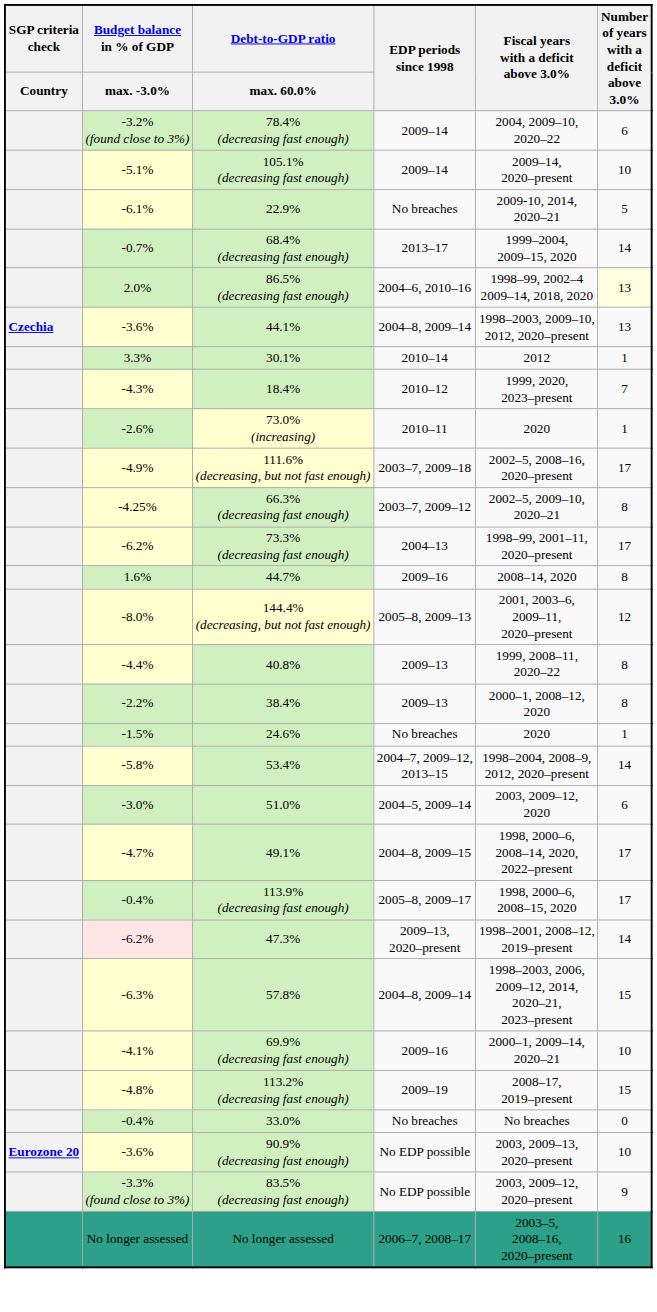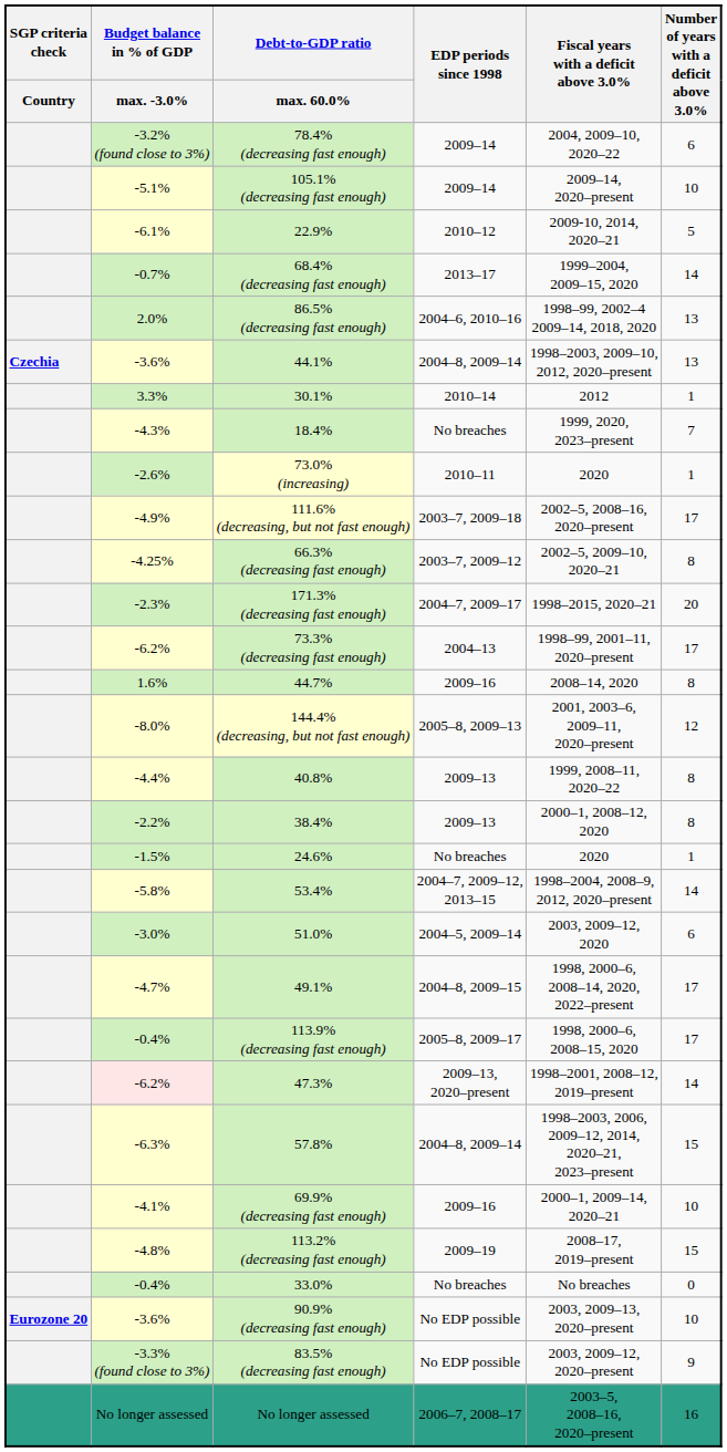 <table class="wikitable sortable" style="font-size:88%; clear:both; white-space:nowrap; line-height:1.25; border:2px solid">
 <tr>
 <th style="font-size:100%">SGP criteria<br> check<br></th>
 <th style="font-size:100%"><a href='#'>Budget balance</a><br>in % of GDP<br></th>
 <th style="font-size:100%"><a href='#'>Debt-to-GDP ratio</a><br></th>
 <th rowspan="2" data-sort-type=number style="font-size:100%">EDP periods<br>since 1998<br></th>
 <th rowspan="2" data-sort-type=number style="font-size:100%">Fiscal years<br>with a deficit<br>above 3.0%</th>
 <th rowspan="2" data-sort-type=number style="font-size:100%">Number<br>of years<br>with a<br> deficit<br>above<br> 3.0%</th>
 </tr>
 <tr>
 <th style="font-size:100%; text-align:center">Country</th>
 <th style="font-size:100%; text-align:center" data-sort-type=number>max. -3.0%<br></th>
 <th style="font-size:100%; text-align:center" data-sort-type=number>max. 60.0%<br></th>
 </tr>
 <tr>
 <th style="text-align:left"></th>
 <td align="center" style="background:#D0F0C0">-3.2%<br><em>(found close to 3%)</em></td>
 <td align="center" style="background:#D0F0C0">78.4%<br><em>(decreasing fast enough)</em></td>
 <td align="center">2009–14</td>
 <td align="center">2004, 2009–10,<br>2020–22</td>
 <td align="center">6</td>
 </tr>
 <tr>
 <th style="text-align:left"></th>
 <td align="center" style="background:#FFFFD0">-5.1%</td>
 <td align="center" style="background:#D0F0C0">105.1%<br><em>(decreasing fast enough)</em></td>
 <td align="center">2009–14</td>
 <td align="center">2009–14,<br>2020–present</td>
 <td align="center">10</td>
 </tr>
 <tr>
 <th style="text-align:left"></th>
 <td align="center" style="background:#FFFFD0">-6.1%</td>
 <td align="center" style="background:#D0F0C0">22.9%</td>
-<td align="center">No breaches</td>
+<td align="center">2010–12</td>
 <td align="center">2009-10, 2014,<br>2020–21</td>
 <td align="center">5</td>
 </tr>
 <tr>
 <th style="text-align:left"></th>
 <td align="center" style="background:#D0F0C0">-0.7%</td>
 <td align="center" style="background:#D0F0C0">68.4%<br><em>(decreasing fast enough)</em></td>
 <td align="center">2013–17</td>
 <td align="center">1999–2004,<br> 2009–15, 2020</td>
 <td align="center">14</td>
 </tr>
 <tr>
 <th style="text-align:left"></th>
 <td align="center" style="background:#D0F0C0">2.0%</td>
 <td align="center" style="background:#D0F0C0">86.5%<br><em>(decreasing fast enough)</em></td>
 <td align="center">2004–6, 2010–16</td>
 <td align="center">1998–99, 2002–4<br>2009–14, 2018, 2020</td>
-<td align="center" style="background: lightyellow;">13</td>
+<td align="center">13</td>
 </tr>
 <tr>
 <th style="text-align:left"> <a href='#'>Czechia</a></th>
 <td align="center" style="background:#FFFFD0">-3.6%</td>
 <td align="center" style="background:#D0F0C0">44.1%</td>
 <td align="center">2004–8, 2009–14</td>
 <td align="center">1998–2003, 2009–10,<br> 2012, 2020–present</td>
 <td align="center">13</td>
 </tr>
 <tr>
 <th style="text-align:left"></th>
 <td align="center" style="background:#D0F0C0">3.3%</td>
 <td align="center" style="background:#D0F0C0">30.1%</td>
 <td align="center">2010–14</td>
 <td align="center">2012</td>
 <td align="center">1</td>
 </tr>
 <tr>
 <th style="text-align:left"></th>
 <td align="center" style="background:#FFFFD0">-4.3%</td>
 <td align="center" style="background:#D0F0C0">18.4%</td>
-<td align="center">2010–12</td>
+<td align="center">No breaches</td>
 <td align="center">1999, 2020,<br> 2023–present</td>
 <td align="center">7</td>
 </tr>
 <tr>
 <th style="text-align:left"></th>
 <td align="center" style="background:#D0F0C0">-2.6%</td>
 <td align="center" style="background:#FFFFD0">73.0%<br><em>(increasing)</em></td>
 <td align="center">2010–11</td>
 <td align="center">2020</td>
 <td align="center">1</td>
 </tr>
 <tr>
 <th style="text-align:left"></th>
 <td align="center" style="background:#FFFFD0">-4.9%</td>
 <td align="center" style="background:#FFFFD0">111.6%<br><em>(decreasing, but not fast enough)</em></td>
 <td align="center">2003–7, 2009–18</td>
 <td align="center">2002–5, 2008–16,<br>2020–present</td>
 <td align="center">17</td>
 </tr>
 <tr>
 <th style="text-align:left"></th>
 <td align="center" style="background:#FFFFD0">-4.25%</td>
 <td align="center" style="background:#D0F0C0">66.3%<br><em>(decreasing fast enough)</em></td>
 <td align="center">2003–7, 2009–12</td>
 <td align="center">2002–5, 2009–10,<br>2020–21</td>
 <td align="center">8</td>
+</tr>
+<tr>
+<th style="text-align:left"></th>
+<td align="center" style="background:#D0F0C0">-2.3%</td>
+<td align="center" style="background:#D0F0C0">171.3%<br><em>(decreasing fast enough)</em></td>
+<td align="center">2004–7, 2009–17</td>
+<td align="center">1998–2015, 2020–21</td>
+<td align="center">20</td>
 </tr>
 <tr>
 <th style="text-align:left"></th>
 <td align="center" style="background:#FFFFD0">-6.2%</td>
 <td align="center" style="background:#D0F0C0">73.3%<br><em>(decreasing fast enough)</em></td>
 <td align="center">2004–13</td>
 <td align="center">1998–99, 2001–11,<br>2020–present</td>
 <td align="center">17</td>
 </tr>
 <tr>
 <th style="text-align:left"></th>
 <td align="center" style="background:#D0F0C0">1.6%</td>
 <td align="center" style="background:#D0F0C0">44.7%</td>
 <td align="center">2009–16</td>
 <td align="center">2008–14, 2020</td>
 <td align="center">8</td>
 </tr>
 <tr>
 <th style="text-align:left"></th>
 <td align="center" style="background:#FFFFD0">-8.0%</td>
 <td align="center" style="background:#FFFFD0">144.4%<br><em>(decreasing, but not fast enough)</em></td>
 <td align="center">2005–8, 2009–13</td>
 <td align="center">2001, 2003–6,<br>2009–11,<br>2020–present</td>
 <td align="center">12</td>
 </tr>
 <tr>
 <th style="text-align:left"></th>
 <td align="center" style="background:#FFFFD0">-4.4%</td>
 <td align="center" style="background:#D0F0C0">40.8%</td>
 <td align="center">2009–13</td>
 <td align="center">1999, 2008–11,<br>2020–22</td>
 <td align="center">8</td>
 </tr>
 <tr>
 <th style="text-align:left"></th>
 <td align="center" style="background:#D0F0C0">-2.2%</td>
 <td align="center" style="background:#D0F0C0">38.4%</td>
 <td align="center">2009–13</td>
 <td align="center">2000–1, 2008–12,<br> 2020</td>
 <td align="center">8</td>
 </tr>
 <tr>
 <th style="text-align:left"></th>
 <td align="center" style="background:#D0F0C0">-1.5%</td>
 <td align="center" style="background:#D0F0C0">24.6%</td>
 <td align="center">No breaches</td>
 <td align="center">2020</td>
 <td align="center">1</td>
 </tr>
 <tr>
 <th style="text-align:left"></th>
 <td align="center" style="background:#FFFFD0">-5.8%</td>
 <td align="center" style="background:#D0F0C0">53.4%</td>
 <td align="center">2004–7, 2009–12,<br> 2013–15</td>
 <td align="center">1998–2004, 2008–9,<br> 2012, 2020–present</td>
 <td align="center">14</td>
 </tr>
 <tr>
 <th style="text-align:left"></th>
 <td align="center" style="background:#D0F0C0">-3.0%</td>
 <td align="center" style="background:#D0F0C0">51.0%</td>
 <td align="center">2004–5, 2009–14</td>
 <td align="center">2003, 2009–12,<br>2020</td>
 <td align="center">6</td>
 </tr>
 <tr>
 <th style="text-align:left"></th>
 <td align="center" style="background:#FFFFD0">-4.7%</td>
 <td align="center" style="background:#D0F0C0">49.1%</td>
 <td align="center">2004–8, 2009–15</td>
 <td align="center">1998, 2000–6,<br> 2008–14, 2020,<br>2022–present</td>
 <td align="center">17</td>
 </tr>
 <tr>
 <th style="text-align:left"></th>
 <td align="center" style="background:#D0F0C0">-0.4%</td>
 <td align="center" style="background:#D0F0C0">113.9%<br><em>(decreasing fast enough)</em></td>
 <td align="center">2005–8, 2009–17</td>
 <td align="center">1998, 2000–6,<br> 2008–15, 2020</td>
 <td align="center">17</td>
 </tr>
 <tr>
 <th style="text-align:left"></th>
 <td align="center" style="background:#FFE6E6">-6.2%</td>
 <td align="center" style="background:#D0F0C0">47.3%</td>
 <td align="center">2009–13,<br> 2020–present</td>
 <td align="center">1998–2001, 2008–12,<br> 2019–present</td>
 <td align="center">14</td>
 </tr>
 <tr>
 <th style="text-align:left"></th>
 <td align="center" style="background:#FFFFD0">-6.3%</td>
 <td align="center" style="background:#D0F0C0">57.8%</td>
 <td align="center">2004–8, 2009–14</td>
 <td align="center">1998–2003, 2006,<br> 2009–12, 2014,<br>2020–21,<br> 2023–present</td>
 <td align="center">15</td>
 </tr>
 <tr>
 <th style="text-align:left"></th>
 <td align="center" style="background:#FFFFD0">-4.1%</td>
 <td align="center" style="background:#D0F0C0">69.9%<br><em>(decreasing fast enough)</em></td>
 <td align="center">2009–16</td>
 <td align="center">2000–1, 2009–14,<br>2020–21</td>
 <td align="center">10</td>
 </tr>
 <tr>
 <th style="text-align:left"></th>
 <td align="center" style="background:#FFFFD0">-4.8%</td>
 <td align="center" style="background:#D0F0C0">113.2%<br><em>(decreasing fast enough)</em></td>
 <td align="center">2009–19</td>
 <td align="center">2008–17,<br> 2019–present</td>
 <td align="center">15</td>
 </tr>
 <tr>
 <th style="text-align:left"></th>
 <td align="center" style="background:#D0F0C0">-0.4%</td>
 <td align="center" style="background:#D0F0C0">33.0%</td>
 <td align="center">No breaches</td>
 <td align="center">No breaches</td>
 <td align="center">0</td>
 </tr>
 <tr>
 <th style="text-align:left"> <a href='#'>Eurozone 20</a><br> </th>
 <td align="center" style="background:#FFFFD0">-3.6%</td>
 <td align="center" style="background:#D0F0C0">90.9%<br><em>(decreasing fast enough)</em></td>
 <td align="center">No EDP possible</td>
 <td align="center">2003, 2009–13,<br>2020–present</td>
 <td align="center">10</td>
 </tr>
 <tr>
 <th style="text-align:left"><br> </th>
 <td align="center" style="background:#D0F0C0">-3.3%<br><em>(found close to 3%)</em></td>
 <td align="center" style="background:#D0F0C0">83.5%<br><em>(decreasing fast enough)</em></td>
 <td align="center">No EDP possible</td>
 <td align="center">2003, 2009–12,<br>2020–present</td>
 <td align="center">9</td>
 </tr>
 <tr class=sortbottom>
 <th style="text-align:left;background:#2CA089"><br></th>
 <td align="center" style="background:#2CA089">No longer assessed</td>
 <td align="center" style="background:#2CA089">No longer assessed</td>
 <td align="center" style="background:#2CA089">2006–7, 2008–17</td>
 <td align="center" style="background:#2CA089">2003–5,<br>2008–16,<br>2020–present</td>
 <td align="center" style="background:#2CA089">16</td>
 </tr>
 </table>
